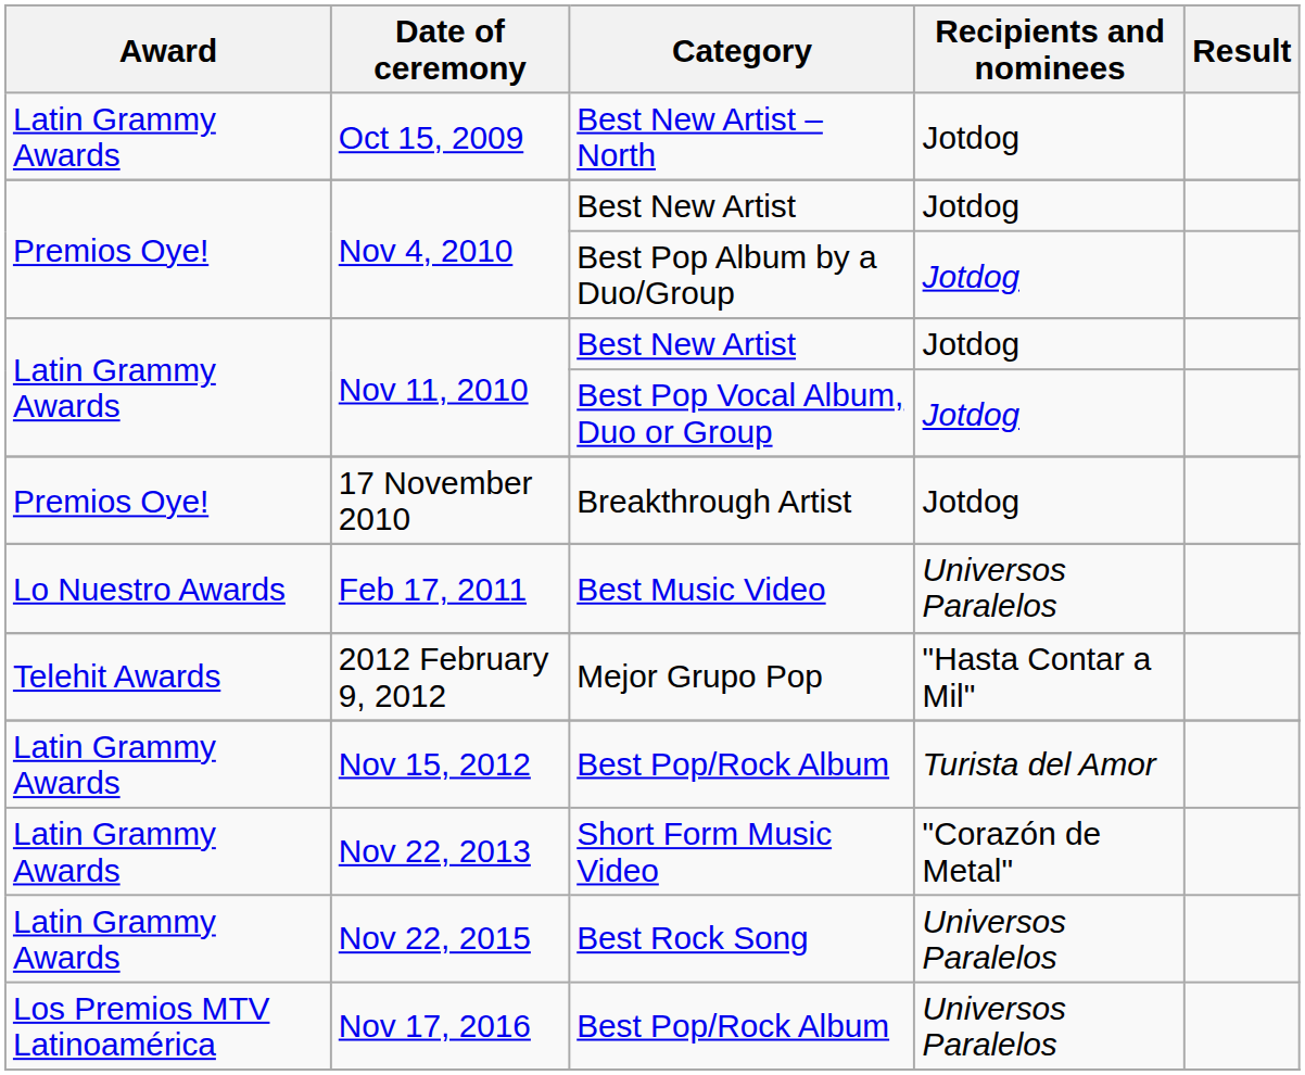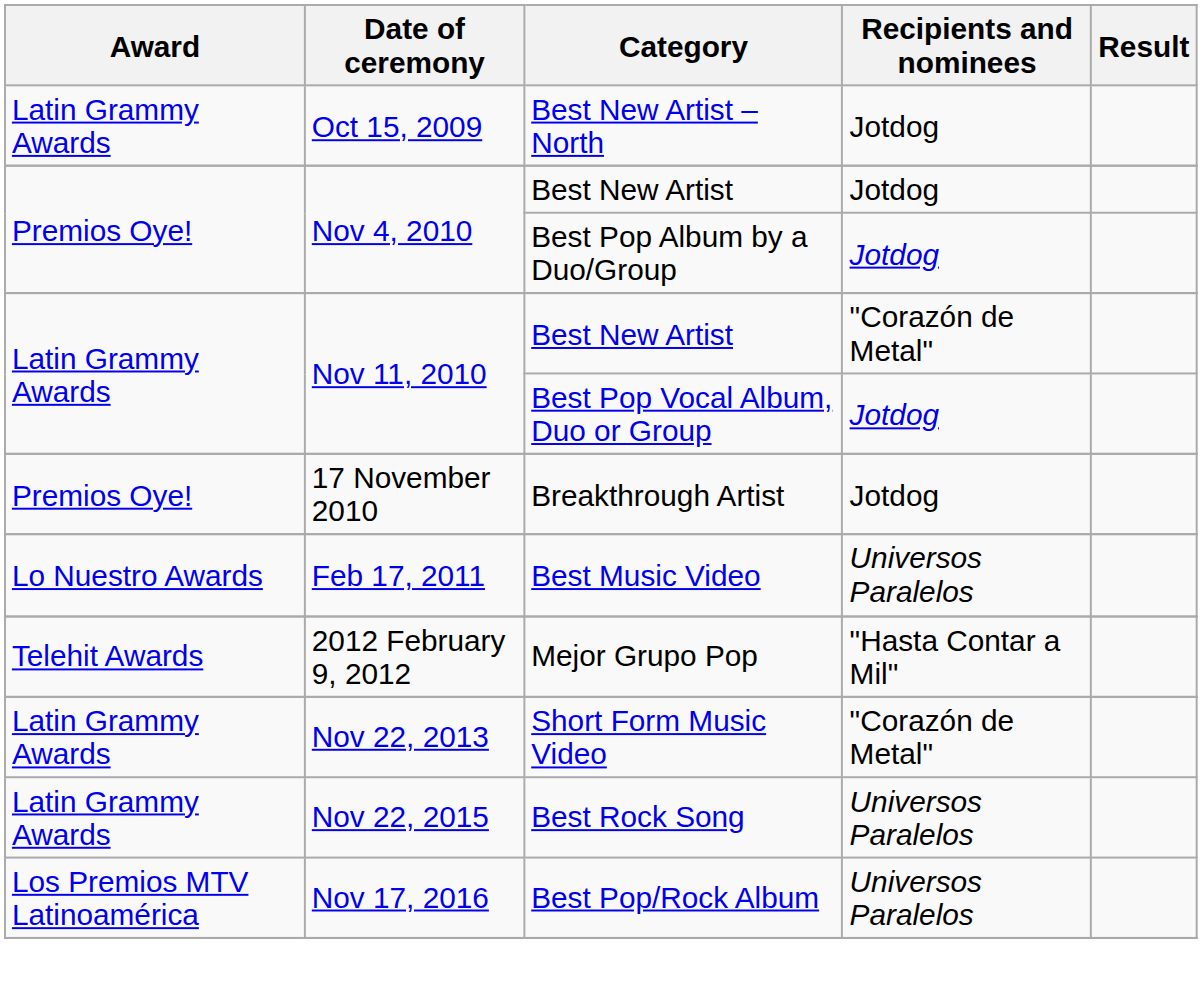 <table class="wikitable" style="font-size: 95%;">
 <tr>
 <th>Award</th>
 <th>Date of ceremony</th>
 <th>Category</th>
 <th>Recipients and nominees</th>
 <th>Result</th>
 </tr>
 <tr>
 <td><a href='#'>Latin Grammy Awards</a></td>
 <td><a href='#'>Oct 15, 2009</a></td>
 <td><a href='#'>Best New Artist – North</a></td>
 <td>Jotdog</td>
 <td></td>
 </tr>
 <tr>
 </tr>
 <tr>
 <td rowspan="2"><a href='#'>Premios Oye!</a></td>
 <td rowspan="2"><a href='#'>Nov 4, 2010</a></td>
 <td>Best New Artist</td>
 <td>Jotdog</td>
 <td></td>
 </tr>
 <tr>
 <td>Best Pop Album by a Duo/Group</td>
 <td><em><a href='#'>Jotdog</a></em></td>
 <td></td>
 </tr>
 <tr>
 </tr>
 <tr>
 <td rowspan="2"><a href='#'>Latin Grammy Awards</a></td>
 <td rowspan="2"><a href='#'>Nov 11, 2010</a></td>
 <td><a href='#'>Best New Artist</a></td>
-<td>Jotdog</td>
+<td>"Corazón de Metal"</td>
 <td></td>
 </tr>
 <tr>
 <td><a href='#'>Best Pop Vocal Album, Duo or Group</a></td>
 <td><em><a href='#'>Jotdog</a></em></td>
 <td></td>
 </tr>
 <tr>
 </tr>
 <tr>
 <td><a href='#'>Premios Oye!</a></td>
 <td>17 November 2010</td>
 <td>Breakthrough Artist</td>
 <td>Jotdog</td>
 <td></td>
 </tr>
 <tr>
 </tr>
 <tr>
 <td><a href='#'>Lo Nuestro Awards</a></td>
 <td><a href='#'>Feb 17, 2011</a></td>
 <td><a href='#'>Best Music Video</a></td>
 <td><em>Universos Paralelos</em></td>
 <td></td>
 </tr>
 <tr>
 </tr>
 <tr>
 <td><a href='#'>Telehit Awards</a></td>
 <td>2012 February 9, 2012</td>
 <td>Mejor Grupo Pop</td>
 <td>"Hasta Contar a Mil"</td>
 <td></td>
 </tr>
 <tr>
 </tr>
 <tr>
 <td><a href='#'>Latin Grammy Awards</a></td>
-<td><a href='#'>Nov 15, 2012</a></td>
-<td><a href='#'>Best Pop/Rock Album</a></td>
-<td><em>Turista del Amor</em></td>
-<td></td>
-</tr>
-<tr>
-<td><a href='#'>Latin Grammy Awards</a></td>
 <td><a href='#'>Nov 22, 2013</a></td>
 <td><a href='#'>Short Form Music Video</a></td>
 <td>"Corazón de Metal"</td>
 <td></td>
 </tr>
 <tr>
 <td><a href='#'>Latin Grammy Awards</a></td>
 <td><a href='#'>Nov 22, 2015</a></td>
 <td><a href='#'>Best Rock Song</a></td>
 <td><em>Universos Paralelos</em></td>
 <td></td>
 </tr>
 <tr>
 <td><a href='#'>Los Premios MTV Latinoamérica</a></td>
 <td><a href='#'>Nov 17, 2016</a></td>
 <td><a href='#'>Best Pop/Rock Album</a></td>
 <td><em>Universos Paralelos</em></td>
 <td></td>
 </tr>
 <tr>
 </tr>
 </table>
